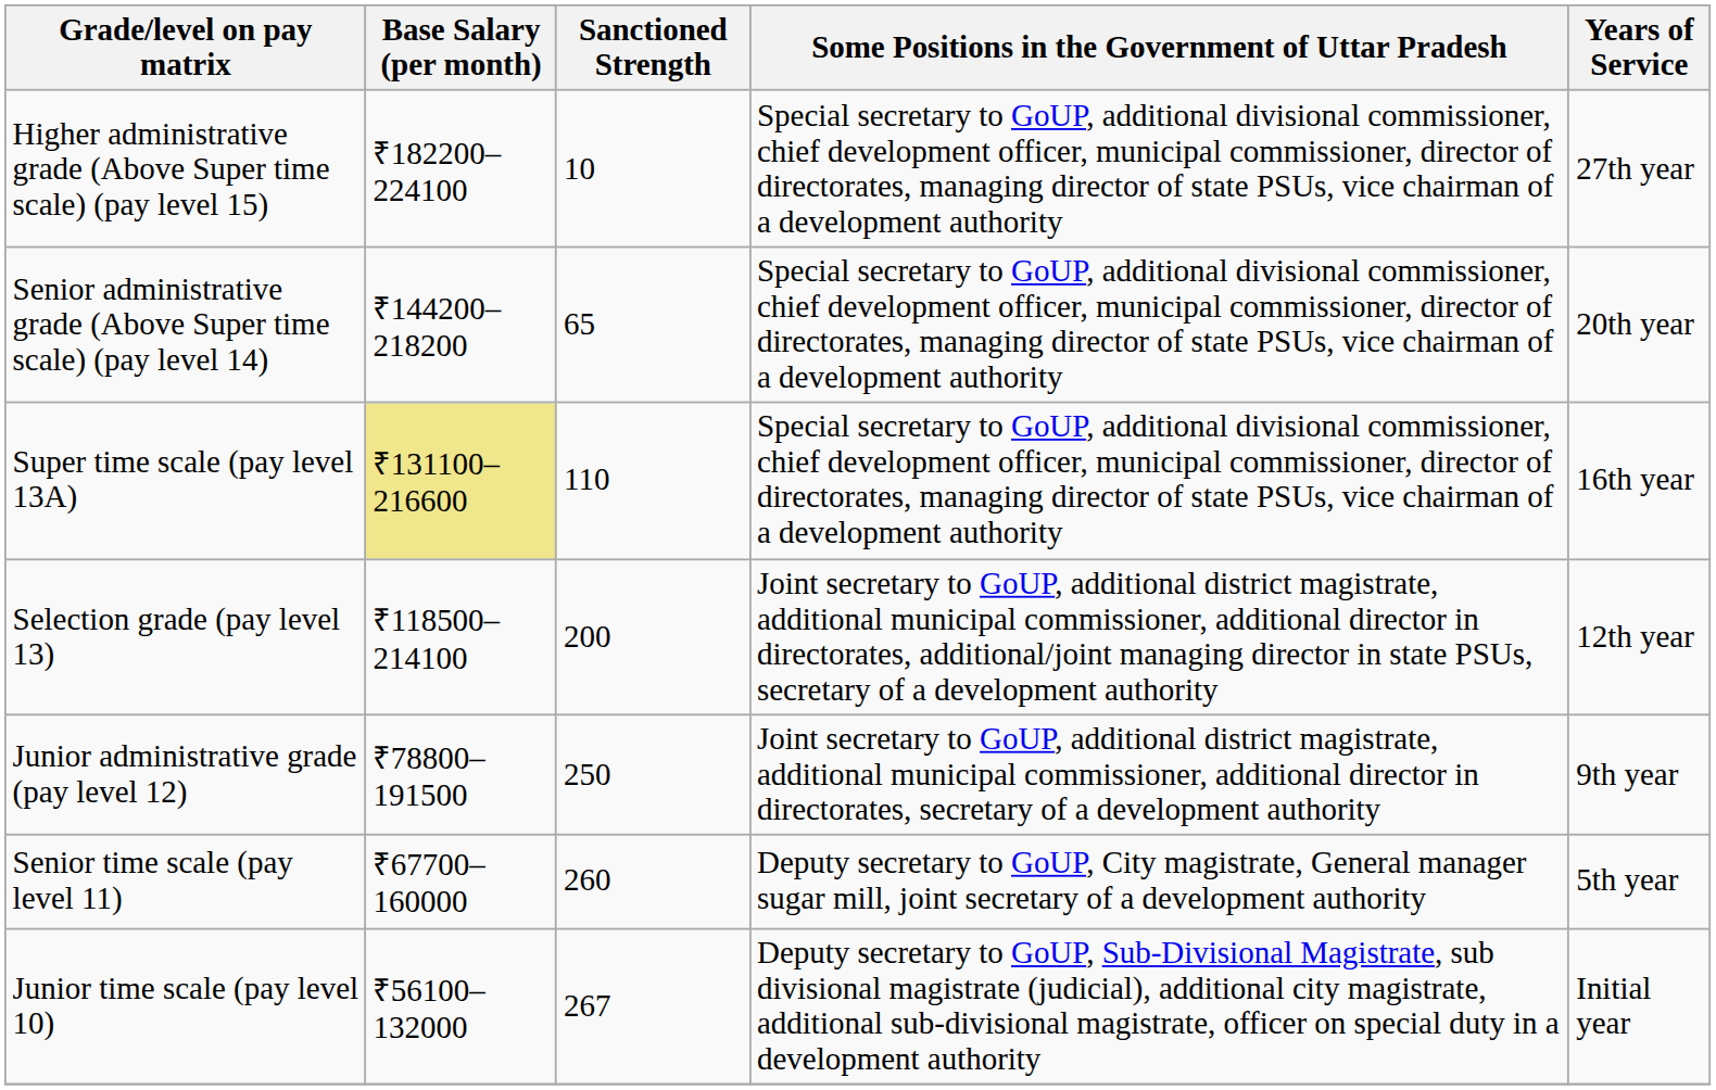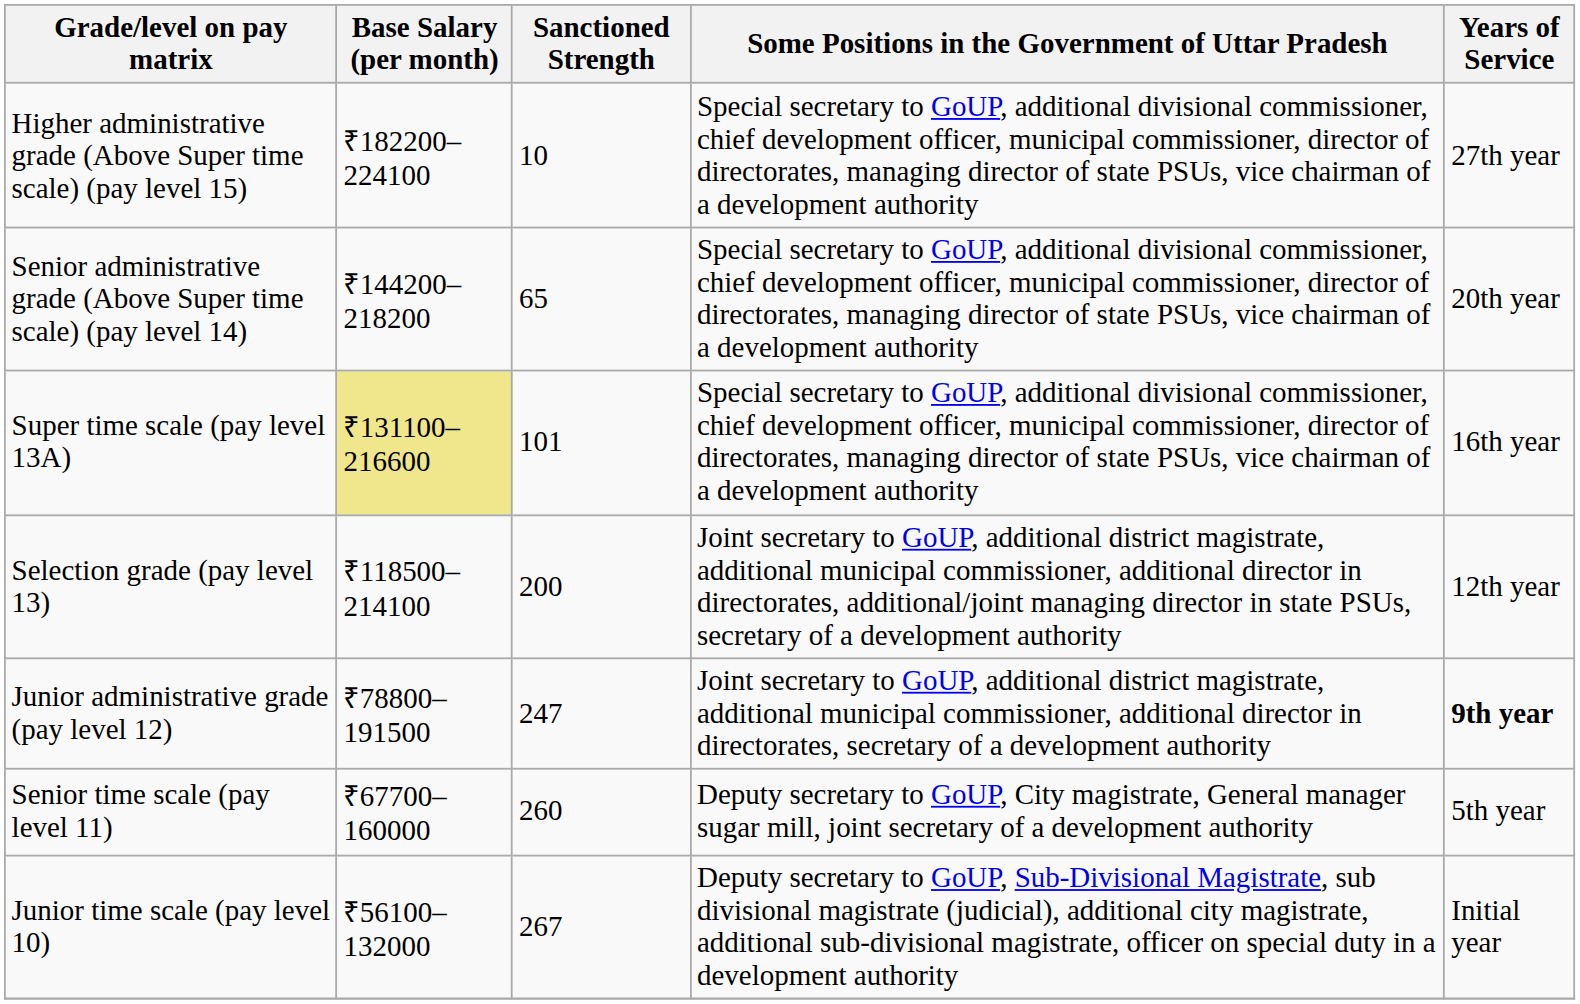 <table class="wikitable sortable">
 <tr>
 <th>Grade/level on pay matrix</th>
 <th>Base Salary (per month)</th>
 <th>Sanctioned Strength</th>
 <th>Some Positions in the Government of Uttar Pradesh</th>
 <th>Years of Service</th>
 </tr>
 <tr>
 <td>Higher administrative grade (Above Super time scale) (pay level 15)</td>
 <td>₹182200–224100</td>
 <td>10</td>
 <td>Special secretary to <a href='#'>GoUP</a>, additional divisional commissioner, chief development officer, municipal commissioner, director of directorates, managing director of state PSUs, vice chairman of a development authority</td>
 <td>27th year</td>
 </tr>
 <tr>
 <td>Senior administrative grade (Above Super time scale) (pay level 14)</td>
 <td>₹144200–218200</td>
 <td>65</td>
 <td>Special secretary to <a href='#'>GoUP</a>, additional divisional commissioner, chief development officer, municipal commissioner, director of directorates, managing director of state PSUs, vice chairman of a development authority</td>
 <td>20th year</td>
 </tr>
 <tr>
 <td>Super time scale (pay level 13A)</td>
 <td style="background: khaki;">₹131100–216600</td>
-<td>110</td>
+<td>101</td>
 <td>Special secretary to <a href='#'>GoUP</a>, additional divisional commissioner, chief development officer, municipal commissioner, director of directorates, managing director of state PSUs, vice chairman of a development authority</td>
 <td>16th year</td>
 </tr>
 <tr>
 <td>Selection grade (pay level 13)</td>
 <td>₹118500–214100</td>
 <td>200</td>
 <td>Joint secretary to <a href='#'>GoUP</a>, additional district magistrate, additional municipal commissioner, additional director in directorates, additional/joint managing director in state PSUs, secretary of a development authority</td>
 <td>12th year</td>
 </tr>
 <tr>
 <td>Junior administrative grade (pay level 12)</td>
 <td>₹78800–191500</td>
-<td>250</td>
+<td>247</td>
 <td>Joint secretary to <a href='#'>GoUP</a>, additional district magistrate, additional municipal commissioner, additional director in directorates, secretary of a development authority</td>
-<td>9th year</td>
+<td><strong>9th year</strong></td>
 </tr>
 <tr>
 <td>Senior time scale (pay level 11)</td>
 <td>₹67700–160000</td>
 <td>260</td>
 <td>Deputy secretary to <a href='#'>GoUP</a>, City magistrate, General manager sugar mill, joint secretary of a development authority</td>
 <td>5th year</td>
 </tr>
 <tr>
 <td>Junior time scale (pay level 10)</td>
 <td>₹56100–132000</td>
 <td>267</td>
 <td>Deputy secretary to <a href='#'>GoUP</a>, <a href='#'>Sub-Divisional Magistrate</a>, sub divisional magistrate (judicial), additional city magistrate, additional sub-divisional magistrate, officer on special duty in a development authority</td>
 <td>Initial year</td>
 </tr>
 <tr>
 </tr>
 </table>
